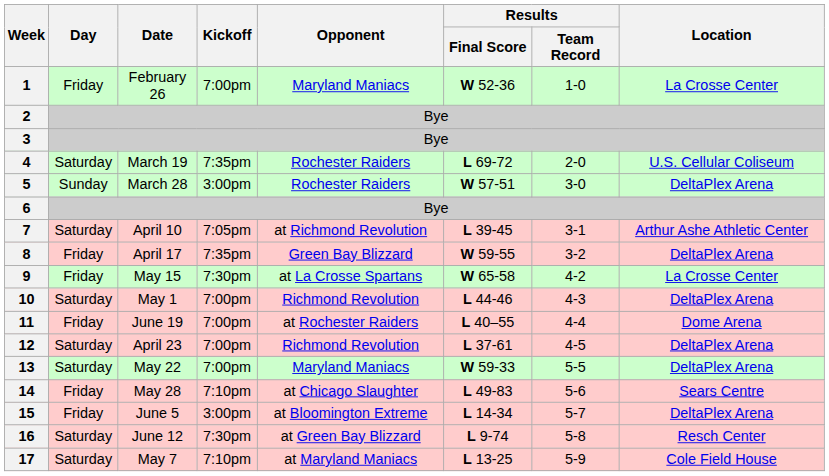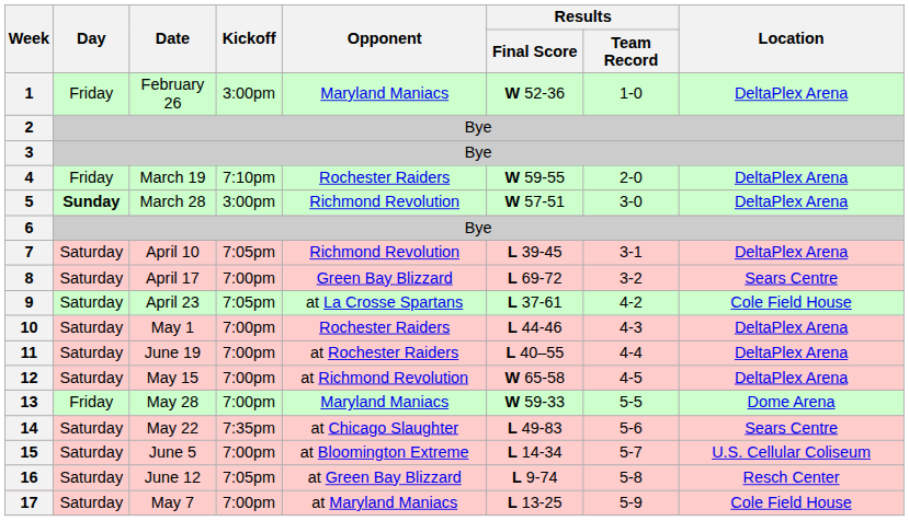 <table class="wikitable">
 <tr>
 <th rowspan="2" width="40">Week</th>
 <th rowspan="2" width="70">Day</th>
 <th rowspan="2" width="80">Date</th>
 <th rowspan="2" width="60">Kickoff</th>
 <th rowspan="2" width="200">Opponent</th>
 <th colspan="2" width="180">Results</th>
 <th rowspan="2" width="220">Location</th>
 </tr>
 <tr>
 <th width="90">Final Score</th>
 <th width="90">Team Record</th>
 </tr>
 <tr align="center" bgcolor="#CCFFCC">
 <th>1</th>
 <td align="center">Friday</td>
 <td align="center">February 26</td>
-<td align="center">7:00pm</td>
+<td align="center">3:00pm</td>
 <td align="center"><a href='#'>Maryland Maniacs</a></td>
 <td align="center"><strong>W</strong> 52-36</td>
 <td align="center">1-0</td>
-<td align="center"><a href='#'>La Crosse Center</a></td>
+<td align="center"><a href='#'>DeltaPlex Arena</a></td>
 </tr>
 <tr style="background: #CCCCCC;">
 <th>2</th>
 <td colSpan=7 align="center">Bye</td>
 </tr>
 <tr style="background: #CCCCCC;">
 <th>3</th>
 <td colSpan=7 align="center">Bye</td>
 </tr>
 <tr align="center" bgcolor="#CCFFCC">
 <th>4</th>
-<td align="center">Saturday</td>
+<td align="center">Friday</td>
 <td align="center">March 19</td>
-<td align="center">7:35pm</td>
+<td align="center">7:10pm</td>
 <td align="center"><a href='#'>Rochester Raiders</a></td>
-<td align="center"><strong>L</strong> 69-72</td>
+<td align="center"><strong>W</strong> 59-55</td>
 <td align="center">2-0</td>
-<td align="center"><a href='#'>U.S. Cellular Coliseum</a></td>
+<td align="center"><a href='#'>DeltaPlex Arena</a></td>
 </tr>
 <tr align="center" bgcolor="#CCFFCC">
 <th>5</th>
-<td align="center">Sunday</td>
+<td align="center"><strong>Sunday</strong></td>
 <td align="center">March 28</td>
 <td align="center">3:00pm</td>
-<td align="center"><a href='#'>Rochester Raiders</a></td>
+<td align="center"><a href='#'>Richmond Revolution</a></td>
 <td align="center"><strong>W</strong> 57-51</td>
 <td align="center">3-0</td>
 <td align="center"><a href='#'>DeltaPlex Arena</a></td>
 </tr>
 <tr style="background: #CCCCCC;">
 <th>6</th>
 <td colSpan=7 align="center">Bye</td>
 </tr>
 <tr align="center" bgcolor="#FFCCCC">
 <th>7</th>
 <td align="center">Saturday</td>
 <td align="center">April 10</td>
 <td align="center">7:05pm</td>
-<td align="center">at <a href='#'>Richmond Revolution</a></td>
+<td align="center"><a href='#'>Richmond Revolution</a></td>
 <td align="center"><strong>L</strong> 39-45</td>
 <td align="center">3-1</td>
-<td align="center"><a href='#'>Arthur Ashe Athletic Center</a></td>
+<td align="center"><a href='#'>DeltaPlex Arena</a></td>
 </tr>
 <tr align="center" bgcolor="#FFCCCC">
 <th>8</th>
-<td align="center">Friday</td>
+<td align="center">Saturday</td>
 <td align="center">April 17</td>
-<td align="center">7:35pm</td>
+<td align="center">7:00pm</td>
 <td align="center"><a href='#'>Green Bay Blizzard</a></td>
-<td align="center"><strong>W</strong> 59-55</td>
+<td align="center"><strong>L</strong> 69-72</td>
 <td align="center">3-2</td>
-<td align="center"><a href='#'>DeltaPlex Arena</a></td>
+<td align="center"><a href='#'>Sears Centre</a></td>
 </tr>
 <tr align="center" bgcolor="#CCFFCC">
 <th>9</th>
-<td align="center">Friday</td>
-<td align="center">May 15</td>
-<td align="center">7:30pm</td>
+<td align="center">Saturday</td>
+<td align="center">April 23</td>
+<td align="center">7:05pm</td>
 <td align="center">at <a href='#'>La Crosse Spartans</a></td>
-<td align="center"><strong>W</strong> 65-58</td>
+<td align="center"><strong>L</strong> 37-61</td>
 <td align="center">4-2</td>
-<td align="center"><a href='#'>La Crosse Center</a></td>
+<td align="center"><a href='#'>Cole Field House</a></td>
 </tr>
 <tr align="center" bgcolor="#FFCCCC">
 <th>10</th>
 <td align="center">Saturday</td>
 <td align="center">May 1</td>
 <td align="center">7:00pm</td>
-<td align="center"><a href='#'>Richmond Revolution</a></td>
+<td align="center"><a href='#'>Rochester Raiders</a></td>
 <td align="center"><strong>L</strong> 44-46</td>
 <td align="center">4-3</td>
 <td align="center"><a href='#'>DeltaPlex  Arena</a></td>
 </tr>
 <tr align="center" bgcolor="#FFCCCC">
 <th>11</th>
-<td align="center">Friday</td>
+<td align="center">Saturday</td>
 <td align="center">June 19</td>
 <td align="center">7:00pm</td>
 <td align="center">at <a href='#'>Rochester Raiders</a></td>
 <td align="center"><strong>L</strong> 40–55</td>
 <td align="center">4-4</td>
-<td align="center"><a href='#'>Dome Arena</a></td>
+<td align="center"><a href='#'>DeltaPlex Arena</a></td>
 </tr>
 <tr align="center" bgcolor="#FFCCCC">
 <th>12</th>
 <td align="center">Saturday</td>
-<td align="center">April 23</td>
+<td align="center">May 15</td>
 <td align="center">7:00pm</td>
-<td align="center"><a href='#'>Richmond Revolution</a></td>
-<td align="center"><strong>L</strong> 37-61</td>
+<td align="center">at <a href='#'>Richmond Revolution</a></td>
+<td align="center"><strong>W</strong> 65-58</td>
 <td align="center">4-5</td>
 <td align="center"><a href='#'>DeltaPlex Arena</a></td>
 </tr>
 <tr align="center" bgcolor="#CCFFCC">
 <th>13</th>
-<td align="center">Saturday</td>
-<td align="center">May 22</td>
+<td align="center">Friday</td>
+<td align="center">May 28</td>
 <td align="center">7:00pm</td>
 <td align="center"><a href='#'>Maryland Maniacs</a></td>
 <td align="center"><strong>W</strong> 59-33</td>
 <td align="center">5-5</td>
-<td align="center"><a href='#'>DeltaPlex Arena</a></td>
+<td align="center"><a href='#'>Dome Arena</a></td>
 </tr>
 <tr align="center" bgcolor="#FFCCCC">
 <th>14</th>
-<td align="center">Friday</td>
-<td align="center">May 28</td>
-<td align="center">7:10pm</td>
+<td align="center">Saturday</td>
+<td align="center">May 22</td>
+<td align="center">7:35pm</td>
 <td align="center">at <a href='#'>Chicago Slaughter</a></td>
 <td align="center"><strong>L</strong> 49-83</td>
 <td align="center">5-6</td>
 <td align="center"><a href='#'>Sears Centre</a></td>
 </tr>
 <tr align="center" bgcolor="#FFCCCC">
 <th>15</th>
-<td align="center">Friday</td>
+<td align="center">Saturday</td>
 <td align="center">June 5</td>
-<td align="center">3:00pm</td>
+<td align="center">7:00pm</td>
 <td align="center">at <a href='#'>Bloomington Extreme</a></td>
 <td align="center"><strong>L</strong> 14-34</td>
 <td align="center">5-7</td>
-<td align="center"><a href='#'>DeltaPlex Arena</a></td>
+<td align="center"><a href='#'>U.S. Cellular Coliseum</a></td>
 </tr>
 <tr align="center" bgcolor="#FFCCCC">
 <th>16</th>
 <td align="center">Saturday</td>
 <td align="center">June 12</td>
-<td align="center">7:30pm</td>
+<td align="center">7:05pm</td>
 <td align="center">at <a href='#'>Green Bay Blizzard</a></td>
 <td align="center"><strong>L</strong> 9-74</td>
 <td align="center">5-8</td>
 <td align="center"><a href='#'>Resch Center</a></td>
 </tr>
 <tr align="center" bgcolor="#FFCCCC">
 <th>17</th>
 <td align="center">Saturday</td>
 <td align="center">May 7</td>
-<td align="center">7:10pm</td>
+<td align="center">7:00pm</td>
 <td align="center">at <a href='#'>Maryland Maniacs</a></td>
 <td align="center"><strong>L</strong> 13-25</td>
 <td align="center">5-9</td>
 <td align="center"><a href='#'>Cole Field House</a></td>
 </tr>
 </table>
